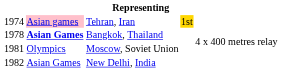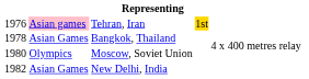 <table>
 <tr>
 <th colspan="5">Representing </th>
 </tr>
 <tr>
-<td>1974</td>
+<td>1976</td>
 <td style="background: pink;"><a href='#'>Asian games</a></td>
 <td><a href='#'>Tehran</a>, <a href='#'>Iran</a></td>
 <td bgcolor="gold">1st</td>
 <td rowspan=4>4 x 400 metres relay</td>
 </tr>
 <tr>
 <td>1978</td>
-<td><strong><a href='#'>Asian Games</a></strong></td>
+<td><a href='#'>Asian Games</a></td>
 <td><a href='#'>Bangkok</a>, <a href='#'>Thailand</a></td>
 <td></td>
 </tr>
 <tr>
-<td>1981</td>
+<td>1980</td>
 <td><a href='#'>Olympics</a></td>
 <td><a href='#'>Moscow</a>, Soviet Union</td>
 <td></td>
 </tr>
 <tr>
 <td>1982</td>
 <td><a href='#'>Asian Games</a></td>
 <td><a href='#'>New Delhi</a>, <a href='#'>India</a></td>
 <td></td>
 </tr>
 </table>
